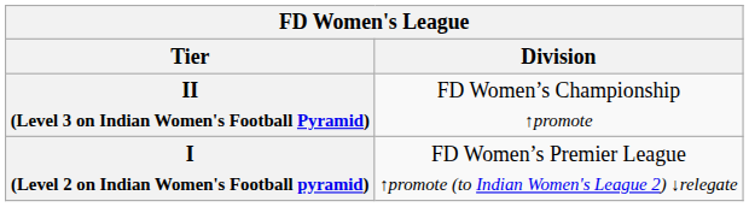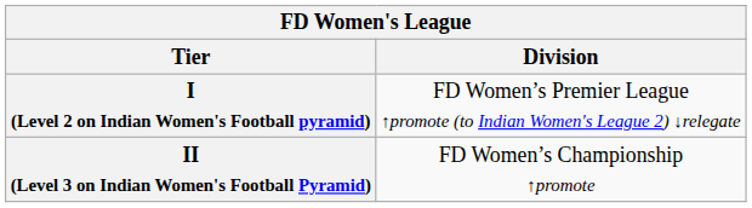 <table class="wikitable" style="text-align:center;">
 <tr>
 <th colspan="2">FD Women's League</th>
 </tr>
 <tr>
 <th>Tier</th>
 <th>Division</th>
 </tr>
 <tr>
+<th>I<br><sub>(Level 2 on Indian Women's Football <a href='#'>pyramid</a>)</sub></th>
+<td>FD Women’s Premier League <br><em><sub>↑promote (to <a href='#'>Indian Women's League 2</a>) ↓relegate</sub></em></td>
+</tr>
+<tr>
 <th>II<br><sub>(Level 3 on Indian Women's Football <a href='#'>Pyramid</a>)</sub></th>
 <td>FD Women’s Championship <br><em><sub>↑promote</sub></em></td>
 </tr>
-<tr>
-<th>I<br><sub>(Level 2 on Indian Women's Football <a href='#'>pyramid</a>)</sub></th>
-<td>FD Women’s Premier League <br><em><sub>↑promote (to <a href='#'>Indian Women's League 2</a>) ↓relegate</sub></em></td>
-</tr>
 </table>
